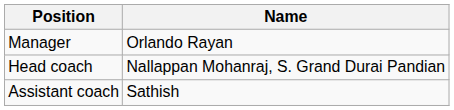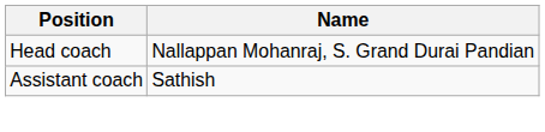 <table class="wikitable">
 <tr>
 <th>Position</th>
 <th>Name</th>
-</tr>
-<tr>
-<td>Manager</td>
-<td> Orlando Rayan</td>
 </tr>
 <tr>
 <td>Head coach</td>
 <td> Nallappan Mohanraj,  S. Grand Durai Pandian</td>
 </tr>
 <tr>
 <td>Assistant coach</td>
 <td> Sathish</td>
 </tr>
 </table>
